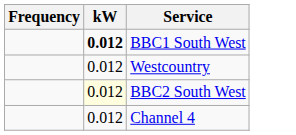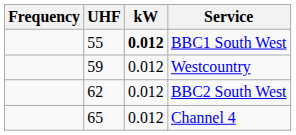 <table class="wikitable sortable">
 <tr>
 <th>Frequency</th>
+<th>UHF</th>
 <th>kW</th>
 <th>Service</th>
 </tr>
 <tr>
 <td></td>
+<td>55</td>
 <td><strong>0.012</strong></td>
 <td><a href='#'>BBC1 South West</a></td>
 </tr>
 <tr>
 <td></td>
+<td>59</td>
 <td>0.012</td>
 <td><a href='#'>Westcountry</a></td>
 </tr>
 <tr>
 <td></td>
-<td style="background: lightyellow;">0.012</td>
+<td>62</td>
+<td>0.012</td>
 <td><a href='#'>BBC2 South West</a></td>
 </tr>
 <tr>
 <td></td>
+<td>65</td>
 <td>0.012</td>
 <td><a href='#'>Channel 4</a></td>
 </tr>
 </table>
